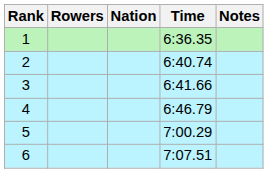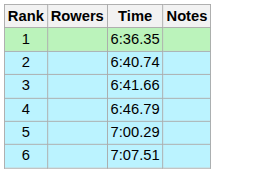 <table class="wikitable sortable" style="text-align:center">
 <tr>
 <th>Rank</th>
 <th>Rowers</th>
-<th>Nation</th>
 <th>Time</th>
 <th>Notes</th>
 </tr>
 <tr bgcolor=bbf3bb>
 <td>1</td>
 <td align=left data-sort-value="Mujkič, Sadik"></td>
-<td align=left></td>
 <td>6:36.35</td>
 <td></td>
 </tr>
 <tr bgcolor=bbf3ff>
 <td>2</td>
 <td align=left data-sort-value="Ertel, Carl"></td>
-<td align=left></td>
 <td>6:40.74</td>
 <td></td>
 </tr>
 <tr bgcolor=bbf3ff>
 <td>3</td>
 <td align=left data-sort-value="Lacasa, Laurent"></td>
-<td align=left></td>
 <td>6:41.66</td>
 <td></td>
 </tr>
 <tr bgcolor=bbf3ff>
 <td>4</td>
 <td align=left data-sort-value="Batten, Malcolm"></td>
-<td align=left></td>
 <td>6:46.79</td>
 <td></td>
 </tr>
 <tr bgcolor=bbf3ff>
 <td>5</td>
 <td align=left data-sort-value="Lindroos, Aarne"></td>
-<td align=left></td>
 <td>7:00.29</td>
 <td></td>
 </tr>
 <tr bgcolor=bbf3ff>
 <td>6</td>
 <td align=left data-sort-value="Kobayashi, Maki"></td>
-<td align=left></td>
 <td>7:07.51</td>
 <td></td>
 </tr>
 </table>
